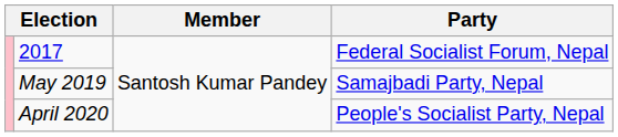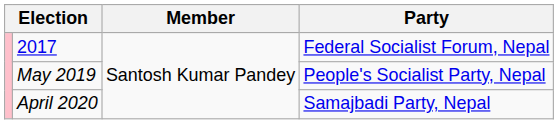 <table class="wikitable">
 <tr>
 <th colspan="2">Election</th>
 <th>Member</th>
 <th>Party</th>
 </tr>
 <tr>
 <td rowspan="3" style="background-color:pink"></td>
 <td><a href='#'>2017</a></td>
 <td rowspan="3">Santosh Kumar Pandey</td>
 <td><a href='#'>Federal Socialist Forum, Nepal</a></td>
 </tr>
 <tr>
 <td><em>May 2019</em></td>
-<td><a href='#'>Samajbadi Party, Nepal</a></td>
+<td><a href='#'>People's Socialist Party, Nepal</a></td>
 </tr>
 <tr>
 <td><em>April 2020</em></td>
-<td><a href='#'>People's Socialist Party, Nepal</a></td>
+<td><a href='#'>Samajbadi Party, Nepal</a></td>
 </tr>
 </table>
